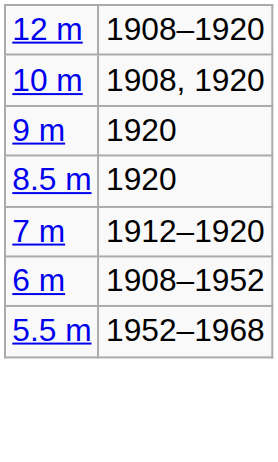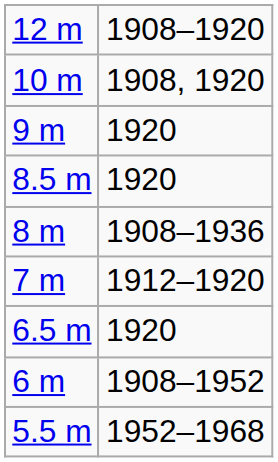 <table class="wikitable">
 <tr>
 <td><a href='#'>12 m</a></td>
 <td>1908–1920</td>
 </tr>
 <tr>
 <td><a href='#'>10 m</a></td>
 <td>1908, 1920</td>
 </tr>
 <tr>
 <td><a href='#'>9 m</a></td>
 <td>1920</td>
 </tr>
 <tr>
 <td><a href='#'>8.5 m</a></td>
 <td>1920</td>
 </tr>
 <tr>
+<td><a href='#'>8 m</a></td>
+<td>1908–1936</td>
+</tr>
+<tr>
 <td><a href='#'>7 m</a></td>
 <td>1912–1920</td>
+</tr>
+<tr>
+<td><a href='#'>6.5 m</a></td>
+<td>1920</td>
 </tr>
 <tr>
 <td><a href='#'>6 m</a></td>
 <td>1908–1952</td>
 </tr>
 <tr>
 <td><a href='#'>5.5 m</a></td>
 <td>1952–1968</td>
 </tr>
 </table>
